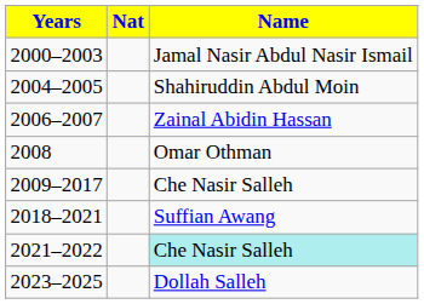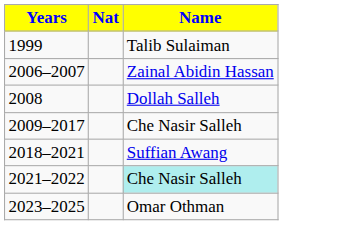 <table class="wikitable">
 <tr>
 <th style="background:Yellow; color:Blue;">Years</th>
 <th style="background:Yellow; color:Blue;">Nat</th>
 <th style="background:Yellow; color:Blue;">Name</th>
 </tr>
 <tr>
-<td>2000–2003</td>
+<td>1999</td>
 <td></td>
-<td>Jamal Nasir Abdul Nasir Ismail</td>
-</tr>
-<tr>
-<td>2004–2005</td>
-<td></td>
-<td>Shahiruddin Abdul Moin</td>
+<td>Talib Sulaiman</td>
 </tr>
 <tr>
 <td>2006–2007</td>
 <td></td>
 <td><a href='#'>Zainal Abidin Hassan</a></td>
 </tr>
 <tr>
 <td>2008</td>
 <td></td>
-<td>Omar Othman</td>
+<td><a href='#'>Dollah Salleh</a></td>
 </tr>
 <tr>
 <td>2009–2017</td>
 <td></td>
 <td>Che Nasir Salleh</td>
 </tr>
 <tr>
 <td>2018–2021</td>
 <td></td>
 <td><a href='#'>Suffian Awang</a></td>
 </tr>
 <tr>
 <td>2021–2022</td>
 <td></td>
 <td style="background: paleturquoise;">Che Nasir Salleh</td>
 </tr>
 <tr>
 <td>2023–2025</td>
 <td></td>
-<td><a href='#'>Dollah Salleh</a></td>
+<td>Omar Othman</td>
 </tr>
 </table>
